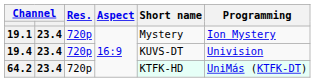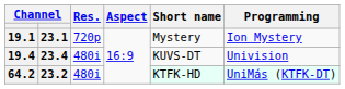 <table class="wikitable">
 <tr>
 <th scope = "col" colspan="2"><a href='#'>Channel</a></th>
 <th scope = "col" rowspan="2"><a href='#'>Res.</a></th>
 <th scope = "col" rowspan="2"><a href='#'>Aspect</a></th>
 <th scope = "col" rowspan="2">Short name</th>
 <th scope = "col" rowspan="2">Programming</th>
 </tr>
 <tr>
 <th scope = "col"></th>
 <th></th>
 </tr>
 <tr>
 <th scope = "row">19.1</th>
-<th>23.4</th>
+<th>23.1</th>
 <td><a href='#'>720p</a></td>
 <td rowspan="3"><a href='#'>16:9</a></td>
 <td>Mystery</td>
 <td><a href='#'>Ion Mystery</a></td>
 </tr>
 <tr>
 <th scope = "row">19.4</th>
 <th>23.4</th>
-<td><a href='#'>720p</a></td>
+<td><a href='#'>480i</a></td>
 <td>KUVS-DT</td>
 <td><a href='#'>Univision</a></td>
 </tr>
 <tr>
 <th scope = "row">64.2</th>
-<th>23.4</th>
-<td>720p</td>
+<th>23.2</th>
+<td><a href='#'>480i</a></td>
 <td style="background-color: #E6FFF7;">KTFK-HD</td>
 <td style="background-color: #E6FFF7;"><a href='#'>UniMás</a> (<a href='#'>KTFK-DT</a>)</td>
 </tr>
 </table>
